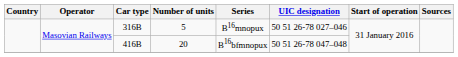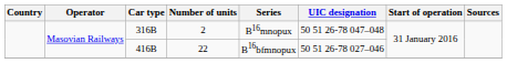 <table class="wikitable" style="text-align:center; font-size:90%;">
 <tr>
 <th>Country</th>
 <th>Operator</th>
 <th>Car type</th>
 <th>Number of units</th>
 <th>Series</th>
 <th><a href='#'>UIC designation</a></th>
 <th>Start of operation</th>
 <th>Sources</th>
 </tr>
 <tr>
 <td rowspan=2></td>
 <td rowspan=2><a href='#'>Masovian Railways</a></td>
 <td>316B</td>
-<td>5</td>
+<td>2</td>
 <td>B<sup>16</sup>mnopux</td>
-<td>50 51 26-78 027–046</td>
+<td>50 51 26-78 047–048</td>
 <td rowspan=2>31 January 2016</td>
 <td rowspan=2></td>
 </tr>
 <tr>
 <td>416B</td>
-<td>20</td>
+<td>22</td>
 <td>B<sup>16</sup>bfmnopux</td>
-<td>50 51 26-78 047–048</td>
+<td>50 51 26-78 027–046</td>
 </tr>
 <tr>
 </tr>
 </table>
